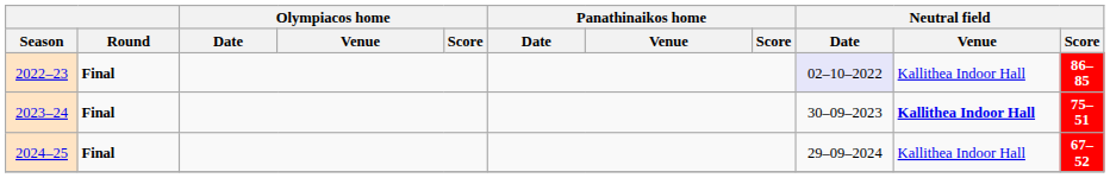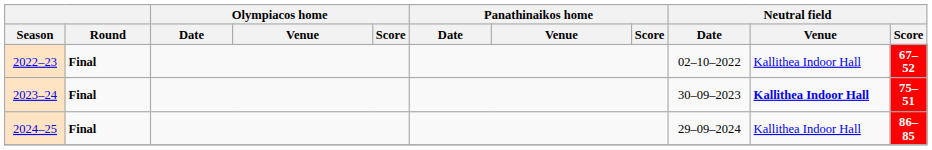 <table class="wikitable" style="text-align: center; font-size: 11px">
 <tr bgcolor=#f5f5f5>
 <th colspan=2></th>
 <th colspan=3>Olympiacos home</th>
 <th colspan=3>Panathinaikos home</th>
 <th colspan=3>Neutral field</th>
 </tr>
 <tr>
 <th width="48">Season</th>
 <th width="69">Round</th>
 <th width="67">Date</th>
 <th width="117">Venue</th>
 <th width="27">Score</th>
 <th width="67">Date</th>
 <th width="117">Venue</th>
 <th width="27">Score</th>
 <th width="67">Date</th>
 <th width="117">Venue</th>
 <th width="27">Score</th>
 </tr>
 <tr>
 <td bgcolor=#ffe4c4><a href='#'>2022–23</a></td>
 <td align="left"><span><strong>Final</strong></span></td>
 <td colspan="3"></td>
 <td colspan="3"></td>
-<td style="background: lavender;">02–10–2022</td>
+<td>02–10–2022</td>
 <td align="left"><a href='#'>Kallithea Indoor Hall</a></td>
-<td style="color:#ffffff;background:#ff0000"><strong>86–85</strong></td>
+<td style="color:#ffffff;background:#ff0000"><strong>67–52</strong></td>
 </tr>
 <tr>
 <td bgcolor=#ffe4c4><a href='#'>2023–24</a></td>
 <td align="left"><span><strong>Final</strong></span></td>
 <td colspan="3"></td>
 <td colspan="3"></td>
 <td>30–09–2023</td>
 <td align="left"><strong><a href='#'>Kallithea Indoor Hall</a></strong></td>
 <td style="color:#ffffff;background:#ff0000"><strong>75–51</strong></td>
 </tr>
 <tr>
 <td bgcolor=#ffe4c4><a href='#'>2024–25</a></td>
 <td align="left"><span><strong>Final</strong></span></td>
 <td colspan="3"></td>
 <td colspan="3"></td>
 <td>29–09–2024</td>
 <td align="left"><a href='#'>Kallithea Indoor Hall</a></td>
-<td style="color:#ffffff;background:#ff0000"><strong>67–52</strong></td>
+<td style="color:#ffffff;background:#ff0000"><strong>86–85</strong></td>
 </tr>
 <tr>
 </tr>
 </table>
